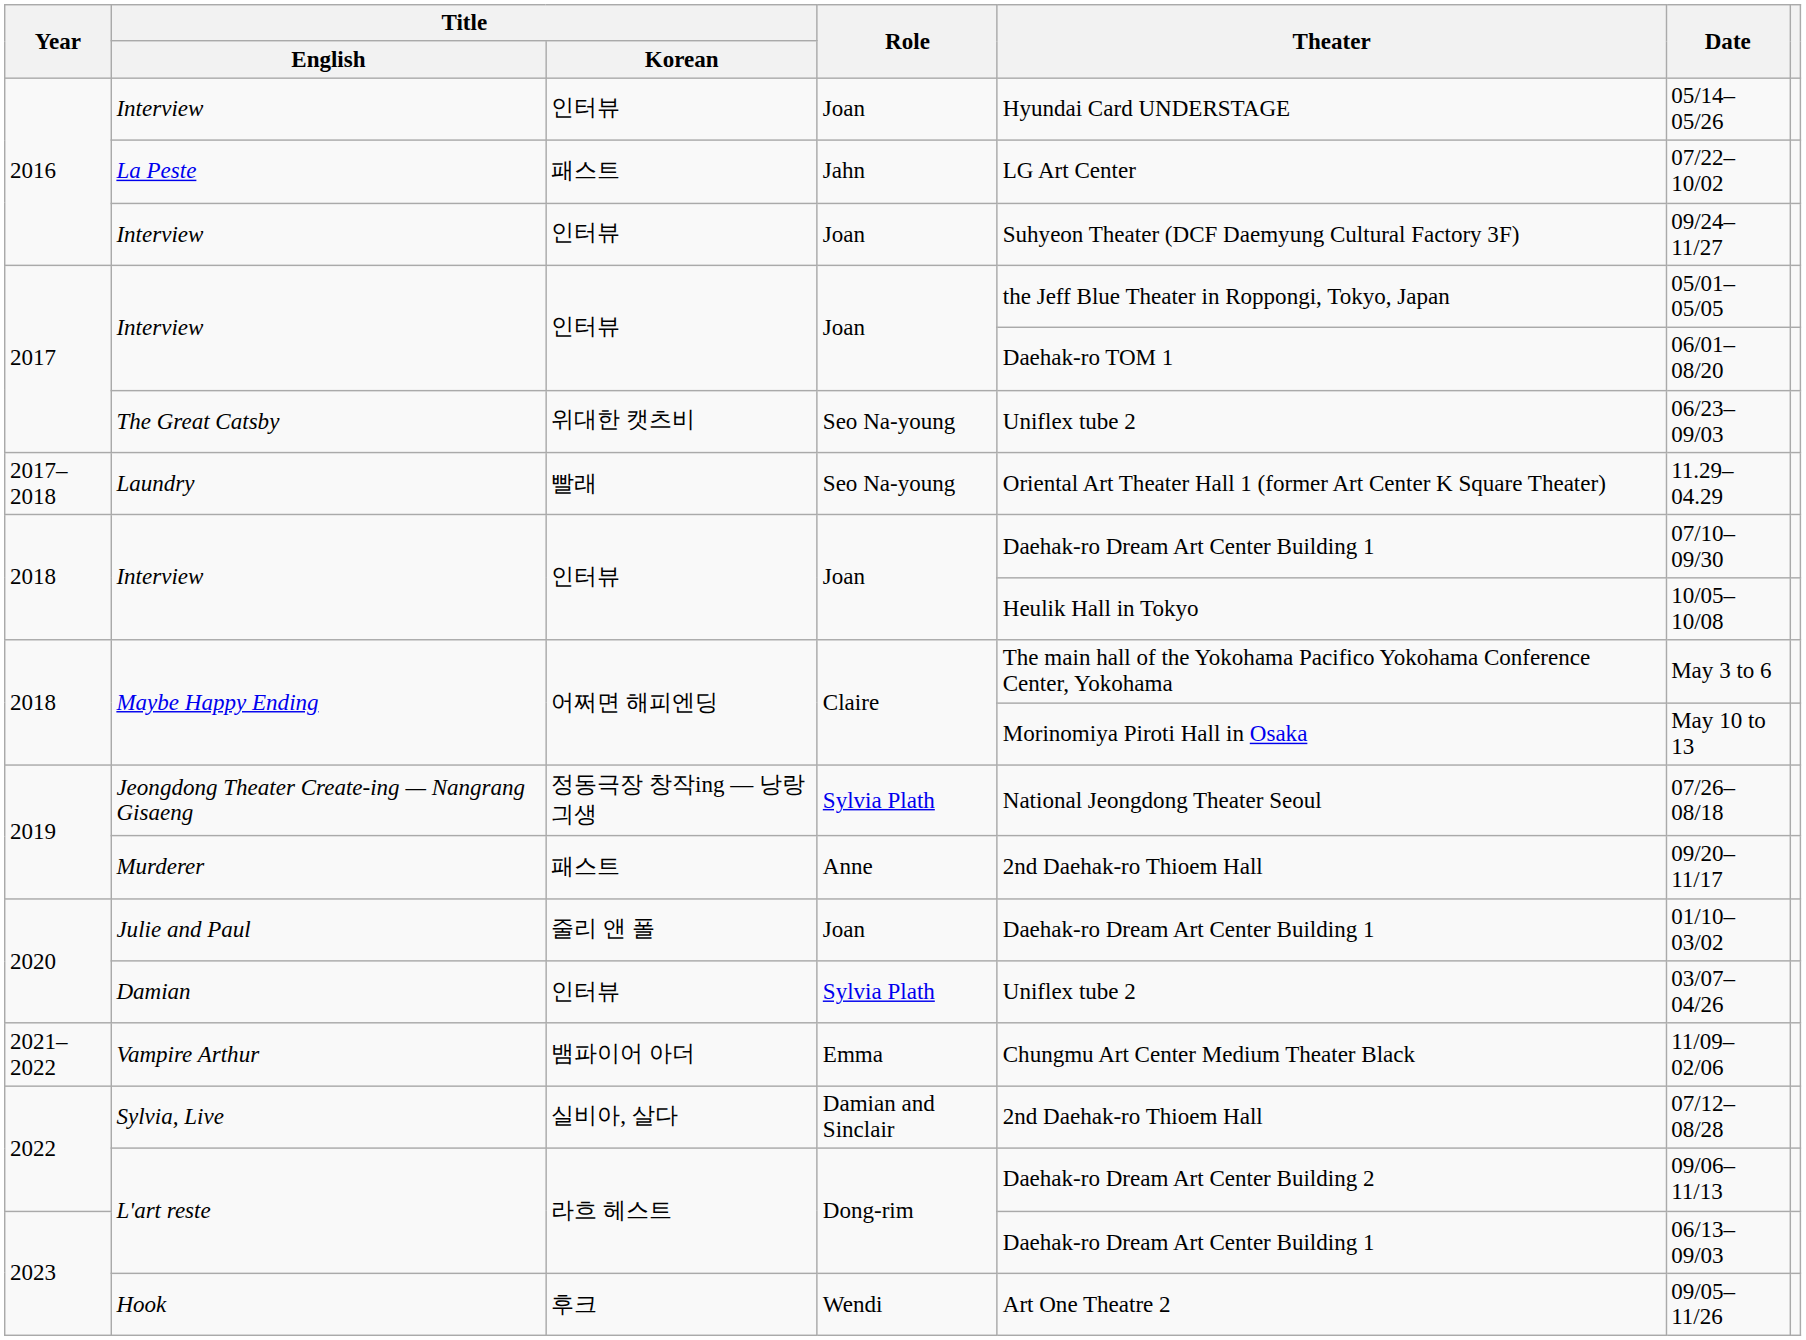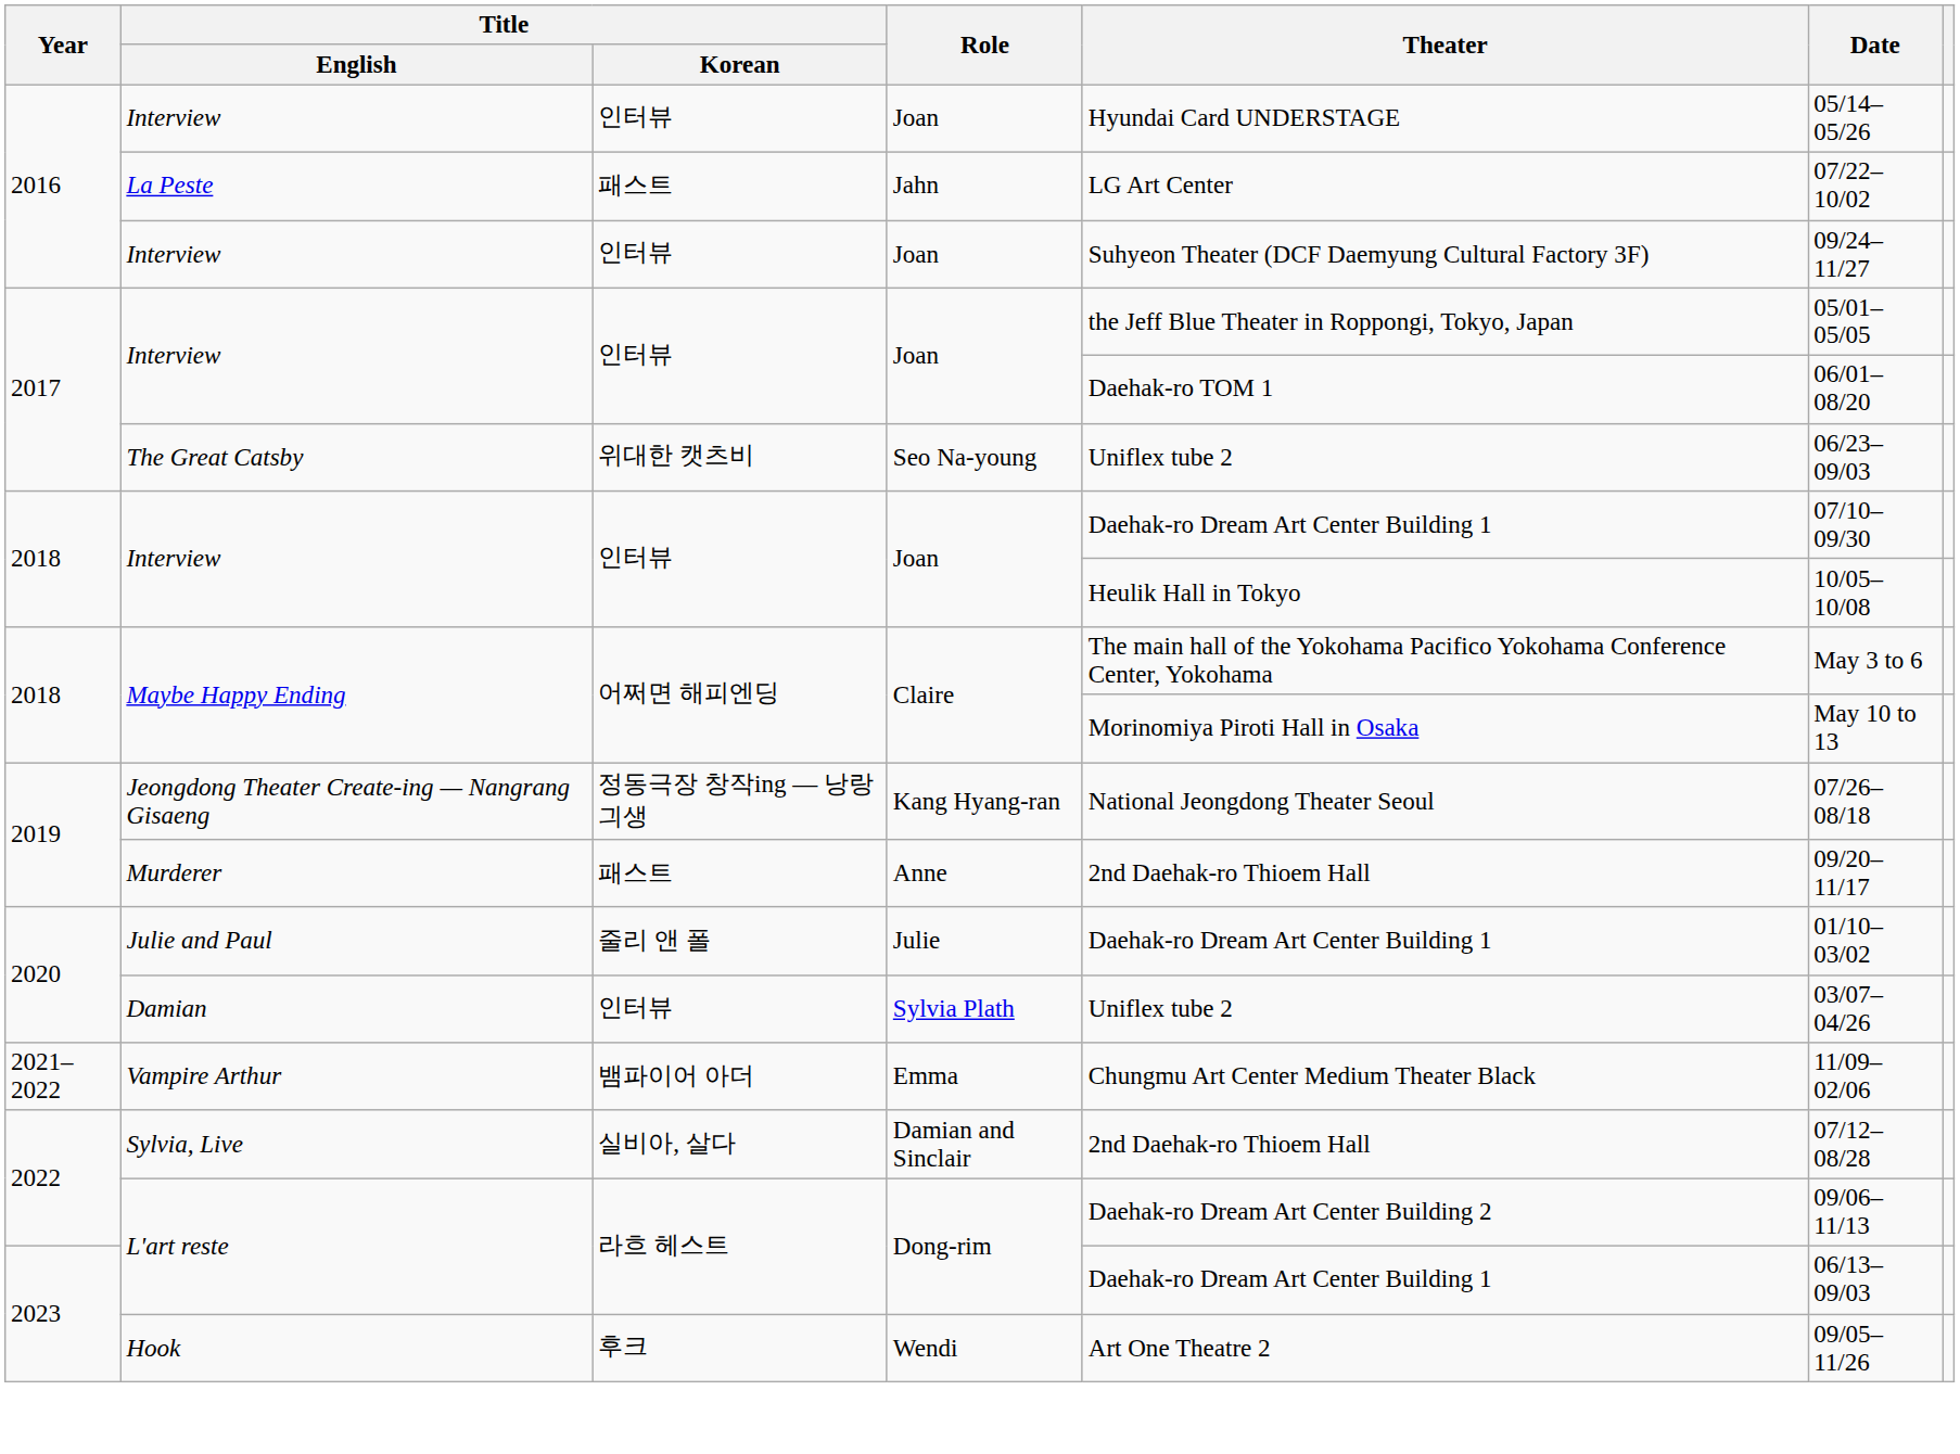 <table class="wikitable sortable plainrowheaders">
 <tr>
 <th scope="col" rowspan="2">Year</th>
 <th scope="col" colspan="2">Title</th>
 <th scope="col" rowspan="2">Role</th>
 <th scope="col" rowspan="2">Theater</th>
 <th scope="col" rowspan="2">Date</th>
 <th scope="col" rowspan="2" class="unsortable"></th>
 </tr>
 <tr>
 <th>English</th>
 <th>Korean</th>
 </tr>
 <tr>
 <td rowspan="3">2016</td>
 <td><em>Interview</em></td>
 <td>인터뷰</td>
 <td>Joan</td>
 <td>Hyundai Card UNDERSTAGE</td>
 <td>05/14–05/26</td>
 <td></td>
 </tr>
 <tr>
 <td><em><a href='#'>La Peste</a></em></td>
 <td>패스트</td>
 <td>Jahn</td>
 <td>LG Art Center</td>
 <td>07/22–10/02</td>
 <td></td>
 </tr>
 <tr>
 <td><em>Interview</em></td>
 <td>인터뷰</td>
 <td>Joan</td>
 <td>Suhyeon Theater (DCF Daemyung Cultural Factory 3F)</td>
 <td>09/24–11/27</td>
 <td></td>
 </tr>
 <tr>
 <td rowspan="3">2017</td>
 <td rowspan="2"><em>Interview</em></td>
 <td rowspan="2">인터뷰</td>
 <td rowspan="2">Joan</td>
 <td>the Jeff Blue Theater in Roppongi, Tokyo, Japan</td>
 <td>05/01–05/05</td>
 <td></td>
 </tr>
 <tr>
 <td>Daehak-ro TOM 1</td>
 <td>06/01–08/20</td>
 <td></td>
 </tr>
 <tr>
 <td><em>The Great Catsby</em></td>
 <td>위대한 캣츠비</td>
 <td>Seo Na-young</td>
 <td>Uniflex tube 2</td>
 <td>06/23–09/03</td>
 <td></td>
 </tr>
 <tr>
-<td>2017–2018</td>
-<td><em>Laundry</em></td>
-<td>빨래</td>
-<td>Seo Na-young</td>
-<td>Oriental Art Theater Hall 1 (former Art Center K Square Theater)</td>
-<td>11.29–04.29</td>
-<td></td>
-</tr>
-<tr>
 <td rowspan="2">2018</td>
 <td rowspan="2"><em>Interview</em></td>
 <td rowspan="2">인터뷰</td>
 <td rowspan="2">Joan</td>
 <td>Daehak-ro Dream Art Center Building 1</td>
 <td>07/10–09/30</td>
 <td></td>
 </tr>
 <tr>
 <td>Heulik Hall in Tokyo</td>
 <td>10/05–10/08</td>
 <td></td>
 </tr>
 <tr>
 <td rowspan="2">2018</td>
 <td rowspan="2"><em><a href='#'>Maybe Happy Ending</a></em></td>
 <td rowspan="2">어쩌면 해피엔딩</td>
 <td rowspan="2">Claire</td>
 <td>The main hall of the Yokohama Pacifico Yokohama Conference Center, Yokohama</td>
 <td>May 3 to 6</td>
 <td></td>
 </tr>
 <tr>
 <td>Morinomiya Piroti Hall in <a href='#'>Osaka</a></td>
 <td>May 10 to 13</td>
 <td></td>
 </tr>
 <tr>
 <td rowspan="2">2019</td>
 <td><em>Jeongdong Theater Create-ing — Nangrang Gisaeng</em></td>
 <td>정동극장 창작ing — 낭랑긔생</td>
-<td><a href='#'>Sylvia Plath</a></td>
+<td>Kang Hyang-ran</td>
 <td>National Jeongdong Theater Seoul</td>
 <td>07/26–08/18</td>
 <td></td>
 </tr>
 <tr>
 <td><em>Murderer</em></td>
 <td>패스트</td>
 <td>Anne</td>
 <td>2nd Daehak-ro Thioem Hall</td>
 <td>09/20–11/17</td>
 <td></td>
 </tr>
 <tr>
 <td rowspan="2">2020</td>
 <td><em>Julie and Paul</em></td>
 <td>줄리 앤 폴</td>
-<td>Joan</td>
+<td>Julie</td>
 <td>Daehak-ro Dream Art Center Building 1</td>
 <td>01/10–03/02</td>
 <td></td>
 </tr>
 <tr>
 <td><em>Damian</em></td>
 <td>인터뷰</td>
 <td><a href='#'>Sylvia Plath</a></td>
 <td>Uniflex tube 2</td>
 <td>03/07–04/26</td>
 <td></td>
 </tr>
 <tr>
 <td>2021–2022</td>
 <td><em>Vampire Arthur</em></td>
 <td>뱀파이어 아더</td>
 <td>Emma</td>
 <td>Chungmu Art Center Medium Theater Black</td>
 <td>11/09–02/06</td>
 <td></td>
 </tr>
 <tr>
 <td rowspan="2">2022</td>
 <td><em>Sylvia, Live</em></td>
 <td>실비아, 살다</td>
 <td>Damian and Sinclair</td>
 <td>2nd Daehak-ro Thioem Hall</td>
 <td>07/12–08/28</td>
 <td></td>
 </tr>
 <tr>
 <td rowspan="2"><em>L'art reste</em></td>
 <td rowspan="2">라흐 헤스트</td>
 <td rowspan="2">Dong-rim</td>
 <td>Daehak-ro Dream Art Center Building 2</td>
 <td>09/06–11/13</td>
 <td></td>
 </tr>
 <tr>
 <td rowspan="2">2023</td>
 <td>Daehak-ro Dream Art Center Building 1</td>
 <td>06/13–09/03</td>
 <td></td>
 </tr>
 <tr>
 <td><em>Hook</em></td>
 <td>후크</td>
 <td>Wendi</td>
 <td>Art One Theatre 2</td>
 <td>09/05–11/26</td>
 <td></td>
 </tr>
 </table>
